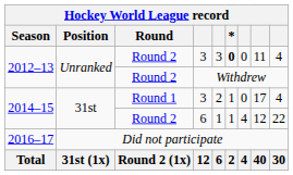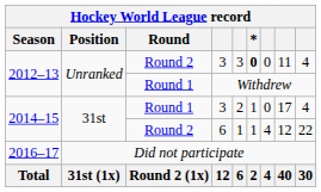 <table class="wikitable" style="text-align: center;">
 <tr>
 <th colspan=9><a href='#'>Hockey World League</a> record</th>
 </tr>
 <tr>
 <th>Season</th>
 <th>Position</th>
 <th>Round</th>
 <th></th>
 <th></th>
 <th> *</th>
 <th></th>
 <th></th>
 <th></th>
 </tr>
 <tr>
 <td rowspan=2><a href='#'>2012–13</a></td>
 <td rowspan=2><em>Unranked</em></td>
 <td><a href='#'>Round 2</a></td>
 <td>3</td>
 <td>3</td>
 <td><strong>0</strong></td>
 <td>0</td>
 <td>11</td>
 <td>4</td>
 </tr>
 <tr>
-<td><a href='#'>Round 2</a></td>
+<td><a href='#'>Round 1</a></td>
 <td colspan=6><em>Withdrew</em></td>
 </tr>
 <tr>
 <td rowspan=2><a href='#'>2014–15</a></td>
 <td rowspan=2>31st</td>
 <td><a href='#'>Round 1</a></td>
 <td>3</td>
 <td>2</td>
 <td>1</td>
 <td>0</td>
 <td>17</td>
 <td>4</td>
 </tr>
 <tr>
 <td><a href='#'>Round 2</a></td>
 <td>6</td>
 <td>1</td>
 <td>1</td>
 <td>4</td>
 <td>12</td>
 <td>22</td>
 </tr>
 <tr>
 <td><a href='#'>2016–17</a></td>
 <td colspan=8><em>Did not participate</em></td>
 </tr>
 <tr>
 <th>Total</th>
 <th>31st (1x)</th>
 <th>Round 2 (1x)</th>
 <th>12</th>
 <th>6</th>
 <th>2</th>
 <th>4</th>
 <th>40</th>
 <th>30</th>
 </tr>
 </table>
